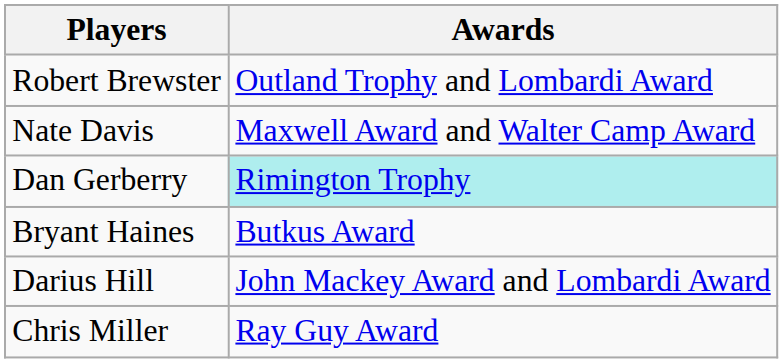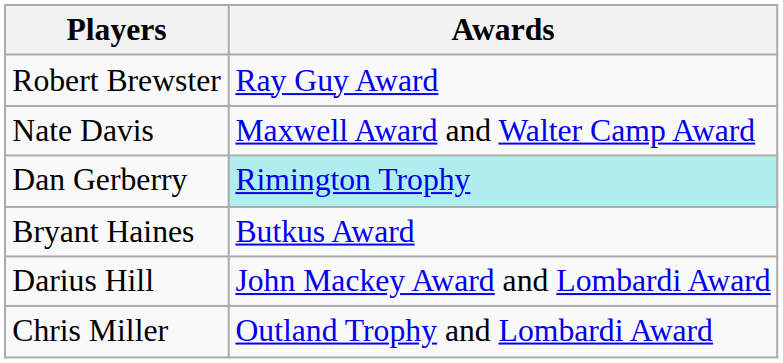 <table class="wikitable">
 <tr>
 <th>Players</th>
 <th>Awards</th>
 </tr>
 <tr>
 <td>Robert Brewster</td>
-<td><a href='#'>Outland Trophy</a> and <a href='#'>Lombardi Award</a></td>
+<td><a href='#'>Ray Guy Award</a></td>
 </tr>
 <tr>
 <td>Nate Davis</td>
 <td><a href='#'>Maxwell Award</a> and <a href='#'>Walter Camp Award</a></td>
 </tr>
 <tr>
 <td>Dan Gerberry</td>
 <td style="background: paleturquoise;"><a href='#'>Rimington Trophy</a></td>
 </tr>
 <tr>
 <td>Bryant Haines</td>
 <td><a href='#'>Butkus Award</a></td>
 </tr>
 <tr>
 <td>Darius Hill</td>
 <td><a href='#'>John Mackey Award</a> and <a href='#'>Lombardi Award</a></td>
 </tr>
 <tr>
 <td>Chris Miller</td>
-<td><a href='#'>Ray Guy Award</a></td>
+<td><a href='#'>Outland Trophy</a> and <a href='#'>Lombardi Award</a></td>
 </tr>
 </table>
